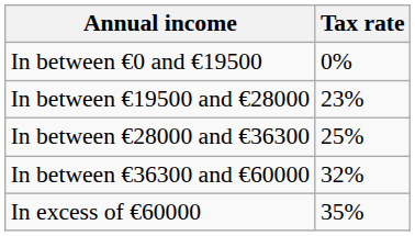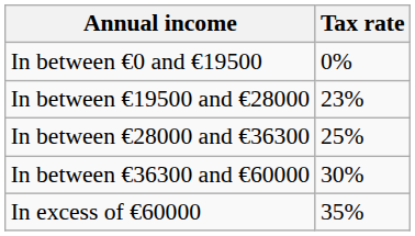 <table class="wikitable">
 <tr>
 <th>Annual income</th>
 <th>Tax rate</th>
 </tr>
 <tr>
 <td>In between €0 and €19500</td>
 <td>0%</td>
 </tr>
 <tr>
 <td>In between €19500  and €28000</td>
 <td>23%</td>
 </tr>
 <tr>
 <td>In between €28000 and €36300</td>
 <td>25%</td>
 </tr>
 <tr>
 <td>In between €36300 and €60000</td>
-<td>32%</td>
+<td>30%</td>
 </tr>
 <tr>
 <td>In excess of €60000</td>
 <td>35%</td>
 </tr>
 </table>
